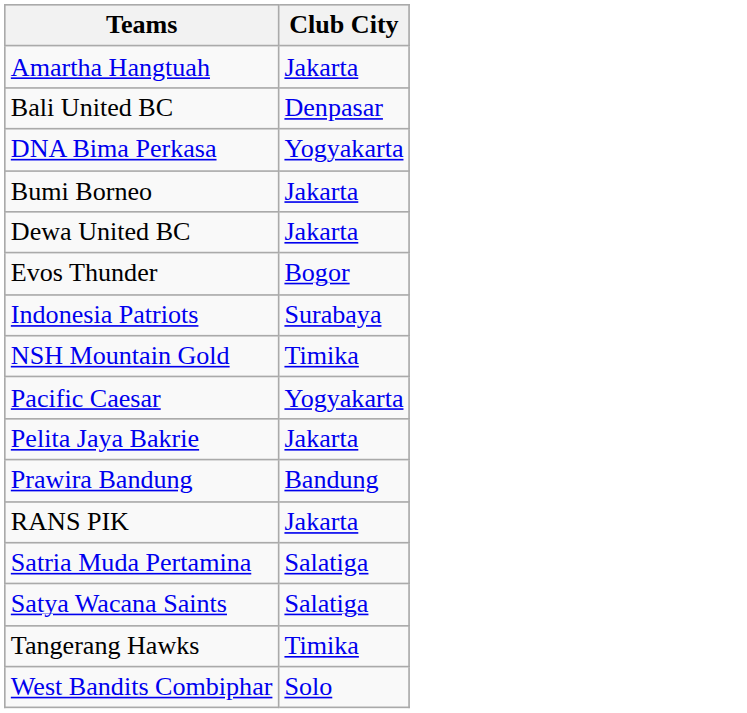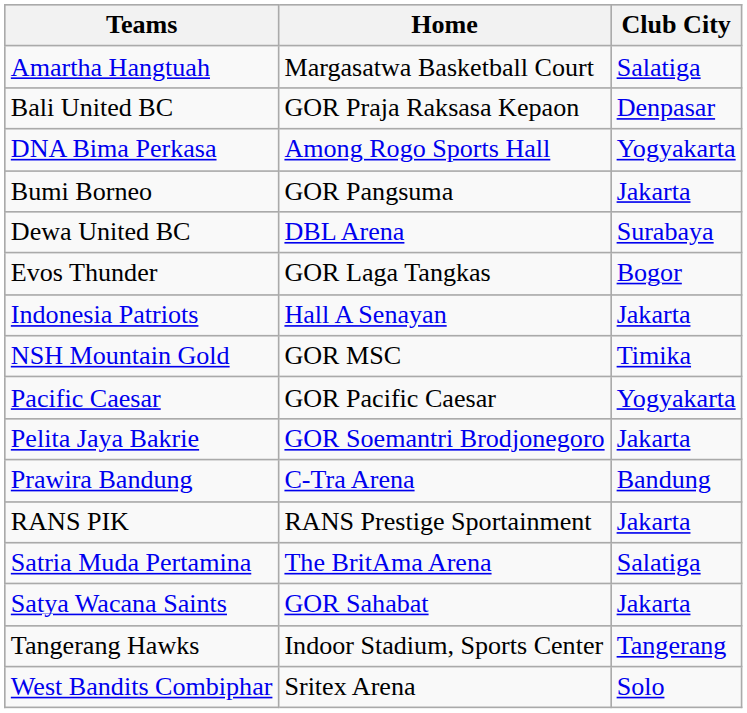 <table class="wikitable sortable">
 <tr>
 <th>Teams</th>
+<th>Home</th>
 <th>Club City</th>
 </tr>
 <tr>
 <td><a href='#'>Amartha Hangtuah</a></td>
-<td><a href='#'>Jakarta</a></td>
+<td>Margasatwa Basketball Court</td>
+<td><a href='#'>Salatiga</a></td>
 </tr>
 <tr>
 <td>Bali United BC</td>
+<td>GOR Praja Raksasa Kepaon</td>
 <td><a href='#'>Denpasar</a></td>
 </tr>
 <tr>
 <td><a href='#'>DNA Bima Perkasa</a></td>
+<td><a href='#'>Among Rogo Sports Hall</a></td>
 <td><a href='#'>Yogyakarta</a></td>
 </tr>
 <tr>
 <td>Bumi Borneo</td>
+<td>GOR Pangsuma</td>
 <td><a href='#'>Jakarta</a></td>
 </tr>
 <tr>
 <td>Dewa United BC</td>
-<td><a href='#'>Jakarta</a></td>
+<td><a href='#'>DBL Arena</a></td>
+<td><a href='#'>Surabaya</a></td>
 </tr>
 <tr>
 <td>Evos Thunder</td>
+<td>GOR Laga Tangkas</td>
 <td><a href='#'>Bogor</a></td>
 </tr>
 <tr>
 <td><a href='#'>Indonesia Patriots</a></td>
-<td><a href='#'>Surabaya</a></td>
+<td><a href='#'>Hall A Senayan</a></td>
+<td><a href='#'>Jakarta</a></td>
 </tr>
 <tr>
 <td><a href='#'>NSH Mountain Gold</a></td>
+<td>GOR MSC</td>
 <td><a href='#'>Timika</a></td>
 </tr>
 <tr>
 <td><a href='#'>Pacific Caesar</a></td>
+<td>GOR Pacific Caesar</td>
 <td><a href='#'>Yogyakarta</a></td>
 </tr>
 <tr>
 <td><a href='#'>Pelita Jaya Bakrie</a></td>
+<td><a href='#'>GOR Soemantri Brodjonegoro</a></td>
 <td><a href='#'>Jakarta</a></td>
 </tr>
 <tr>
 <td><a href='#'>Prawira Bandung</a></td>
+<td><a href='#'>C-Tra Arena</a></td>
 <td><a href='#'>Bandung</a></td>
 </tr>
 <tr>
 <td>RANS PIK</td>
+<td>RANS Prestige Sportainment</td>
 <td><a href='#'>Jakarta</a></td>
 </tr>
 <tr>
 <td><a href='#'>Satria Muda Pertamina</a></td>
+<td><a href='#'>The BritAma Arena</a></td>
 <td><a href='#'>Salatiga</a></td>
 </tr>
 <tr>
 <td><a href='#'>Satya Wacana Saints</a></td>
-<td><a href='#'>Salatiga</a></td>
+<td><a href='#'>GOR Sahabat</a></td>
+<td><a href='#'>Jakarta</a></td>
 </tr>
 <tr>
 <td>Tangerang Hawks</td>
-<td><a href='#'>Timika</a></td>
+<td>Indoor Stadium, Sports Center</td>
+<td><a href='#'>Tangerang</a></td>
 </tr>
 <tr>
 <td><a href='#'>West Bandits Combiphar</a></td>
+<td>Sritex Arena</td>
 <td><a href='#'>Solo</a></td>
 </tr>
 </table>
